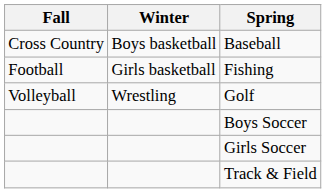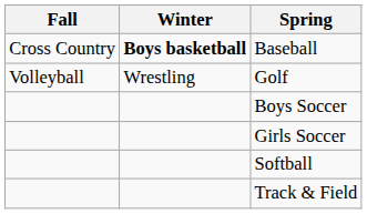 <table class="wikitable">
 <tr>
 <th>Fall</th>
 <th>Winter</th>
 <th>Spring</th>
 </tr>
 <tr>
 <td>Cross Country</td>
-<td>Boys basketball</td>
+<td><strong>Boys basketball</strong></td>
 <td>Baseball</td>
-</tr>
-<tr>
-<td>Football</td>
-<td>Girls basketball</td>
-<td>Fishing</td>
 </tr>
 <tr>
 <td>Volleyball</td>
 <td>Wrestling</td>
 <td>Golf</td>
 </tr>
 <tr>
 <td> </td>
 <td> </td>
 <td>Boys Soccer</td>
 </tr>
 <tr>
 <td> </td>
 <td> </td>
 <td>Girls Soccer</td>
 </tr>
 <tr>
 <td> </td>
 <td> </td>
+<td>Softball</td>
+</tr>
+<tr>
+<td> </td>
+<td> </td>
 <td>Track & Field</td>
 </tr>
 </table>
